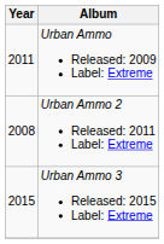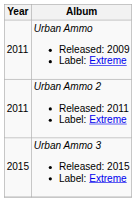 <table class="wikitable">
 <tr>
 <th>Year</th>
 <th>Album</th>
 </tr>
 <tr>
 <td>2011</td>
 <td><em>Urban Ammo</em><br><ul><li>Released: 2009</li><li>Label: <a href='#'>Extreme</a></li></ul></td>
 </tr>
 <tr>
-<td>2008</td>
+<td>2011</td>
 <td><em>Urban Ammo 2</em><br><ul><li>Released: 2011</li><li>Label: <a href='#'>Extreme</a></li></ul></td>
 </tr>
 <tr>
 <td>2015</td>
 <td><em>Urban Ammo 3</em><br><ul><li>Released: 2015</li><li>Label: <a href='#'>Extreme</a></li></ul></td>
 </tr>
 <tr>
 </tr>
 </table>
